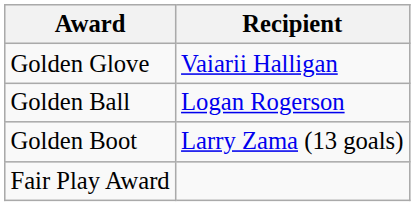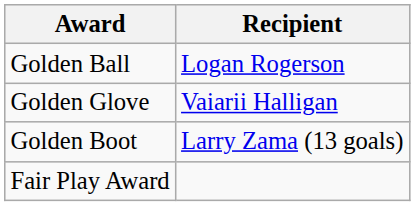 <table class=wikitable>
 <tr>
 <th>Award</th>
 <th>Recipient</th>
 </tr>
 <tr>
+<td>Golden Ball</td>
+<td> <a href='#'>Logan Rogerson</a></td>
+</tr>
+<tr>
 <td>Golden Glove</td>
 <td> <a href='#'>Vaiarii Halligan</a></td>
-</tr>
-<tr>
-<td>Golden Ball</td>
-<td> <a href='#'>Logan Rogerson</a></td>
 </tr>
 <tr>
 <td>Golden Boot</td>
 <td> <a href='#'>Larry Zama</a> (13 goals)</td>
 </tr>
 <tr>
 <td>Fair Play Award</td>
 <td></td>
 </tr>
 </table>
